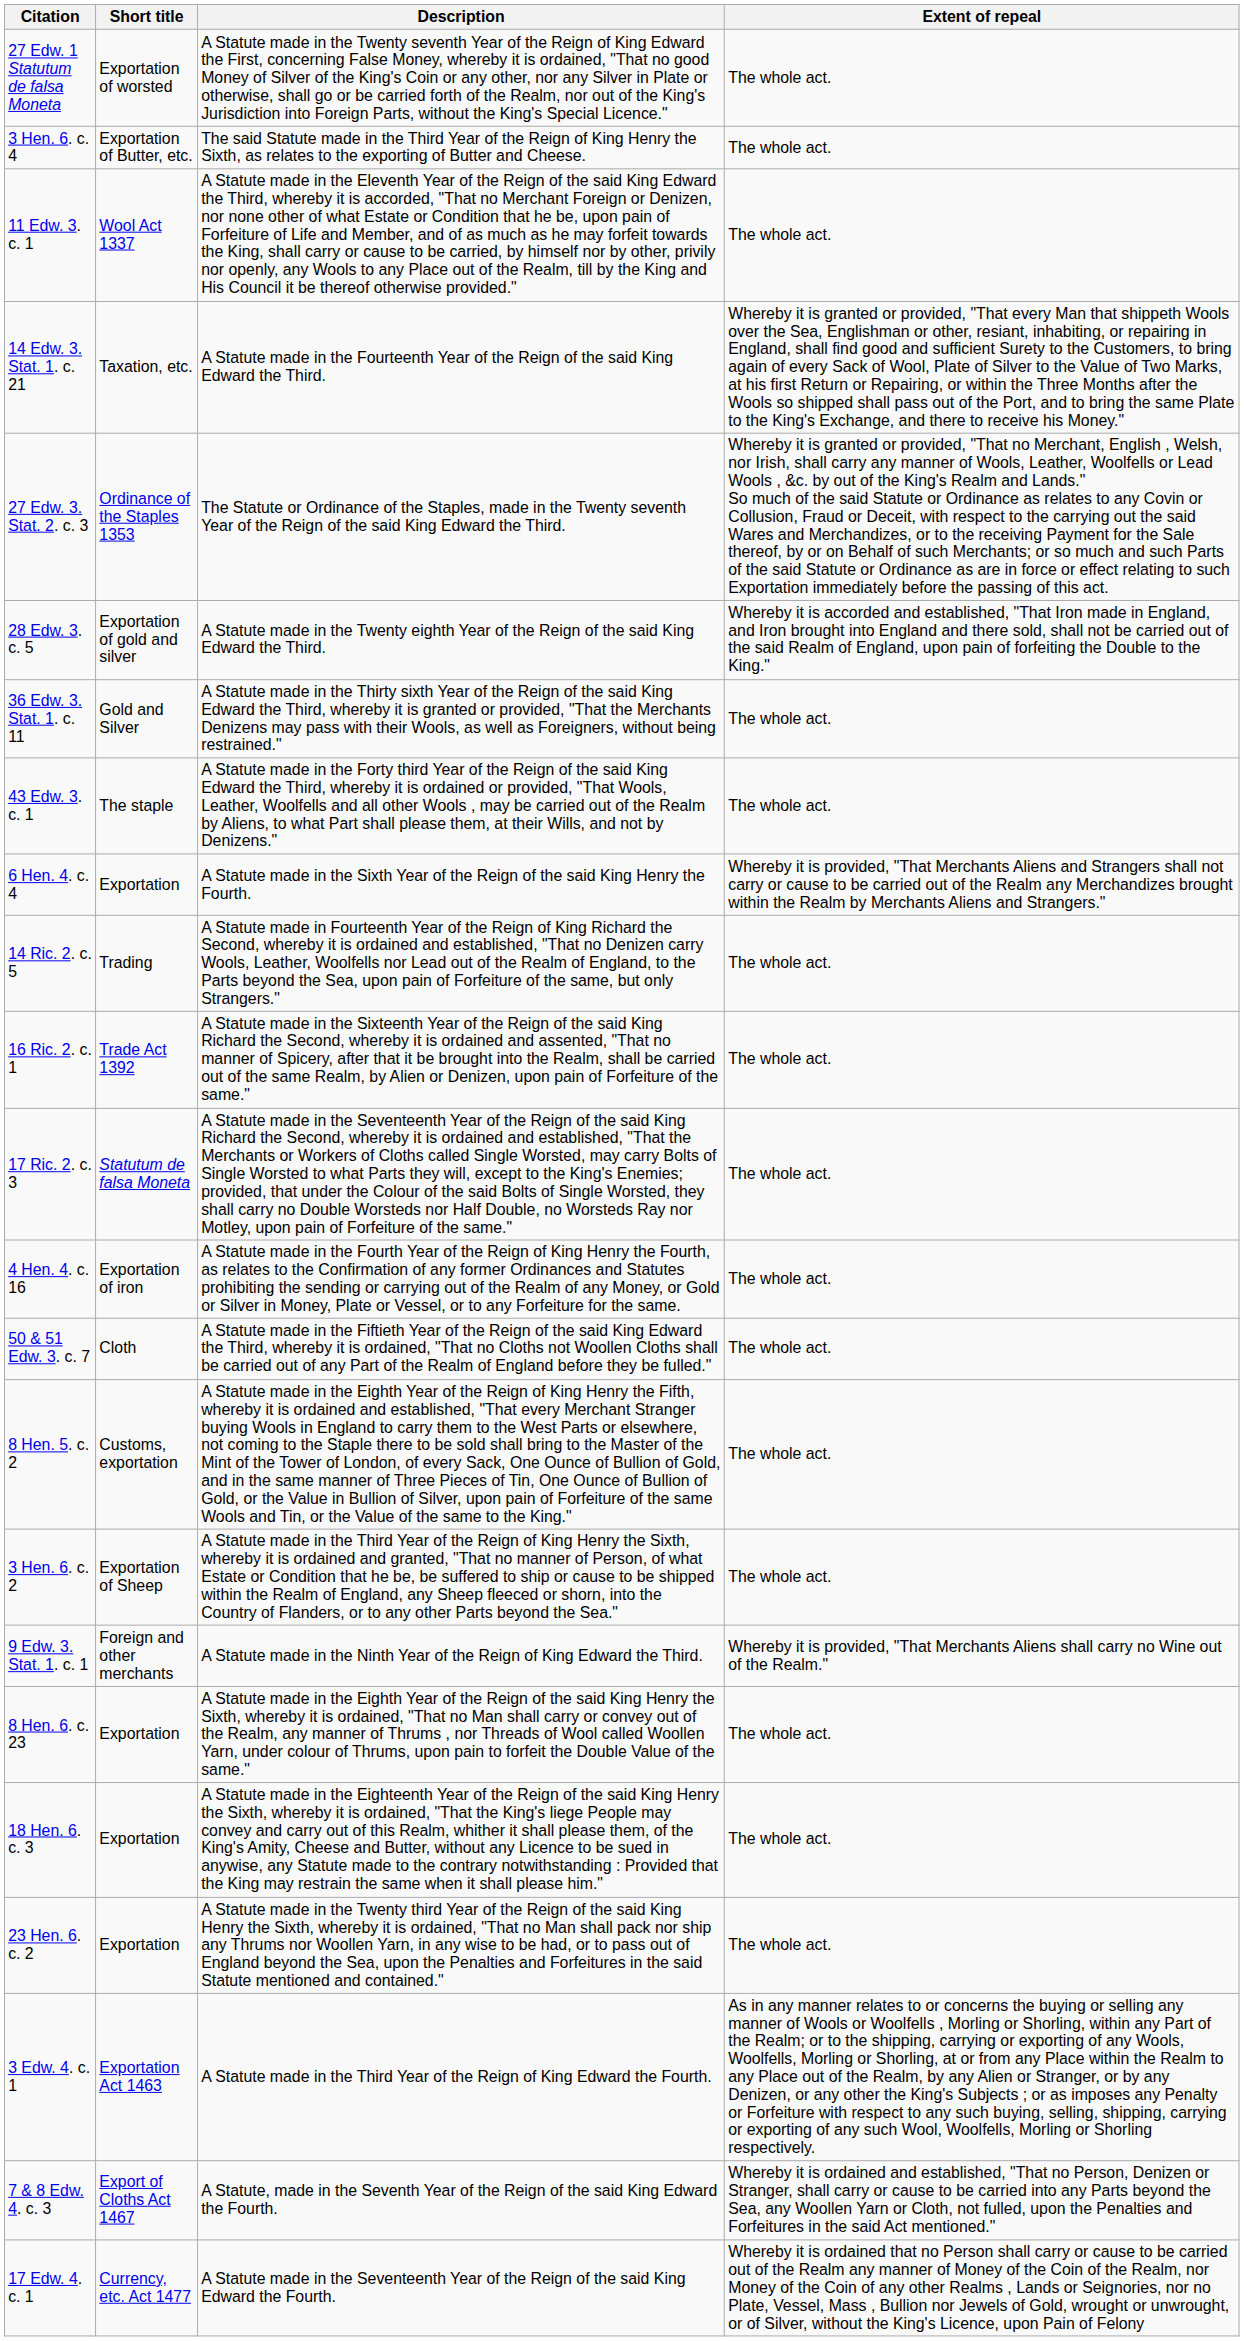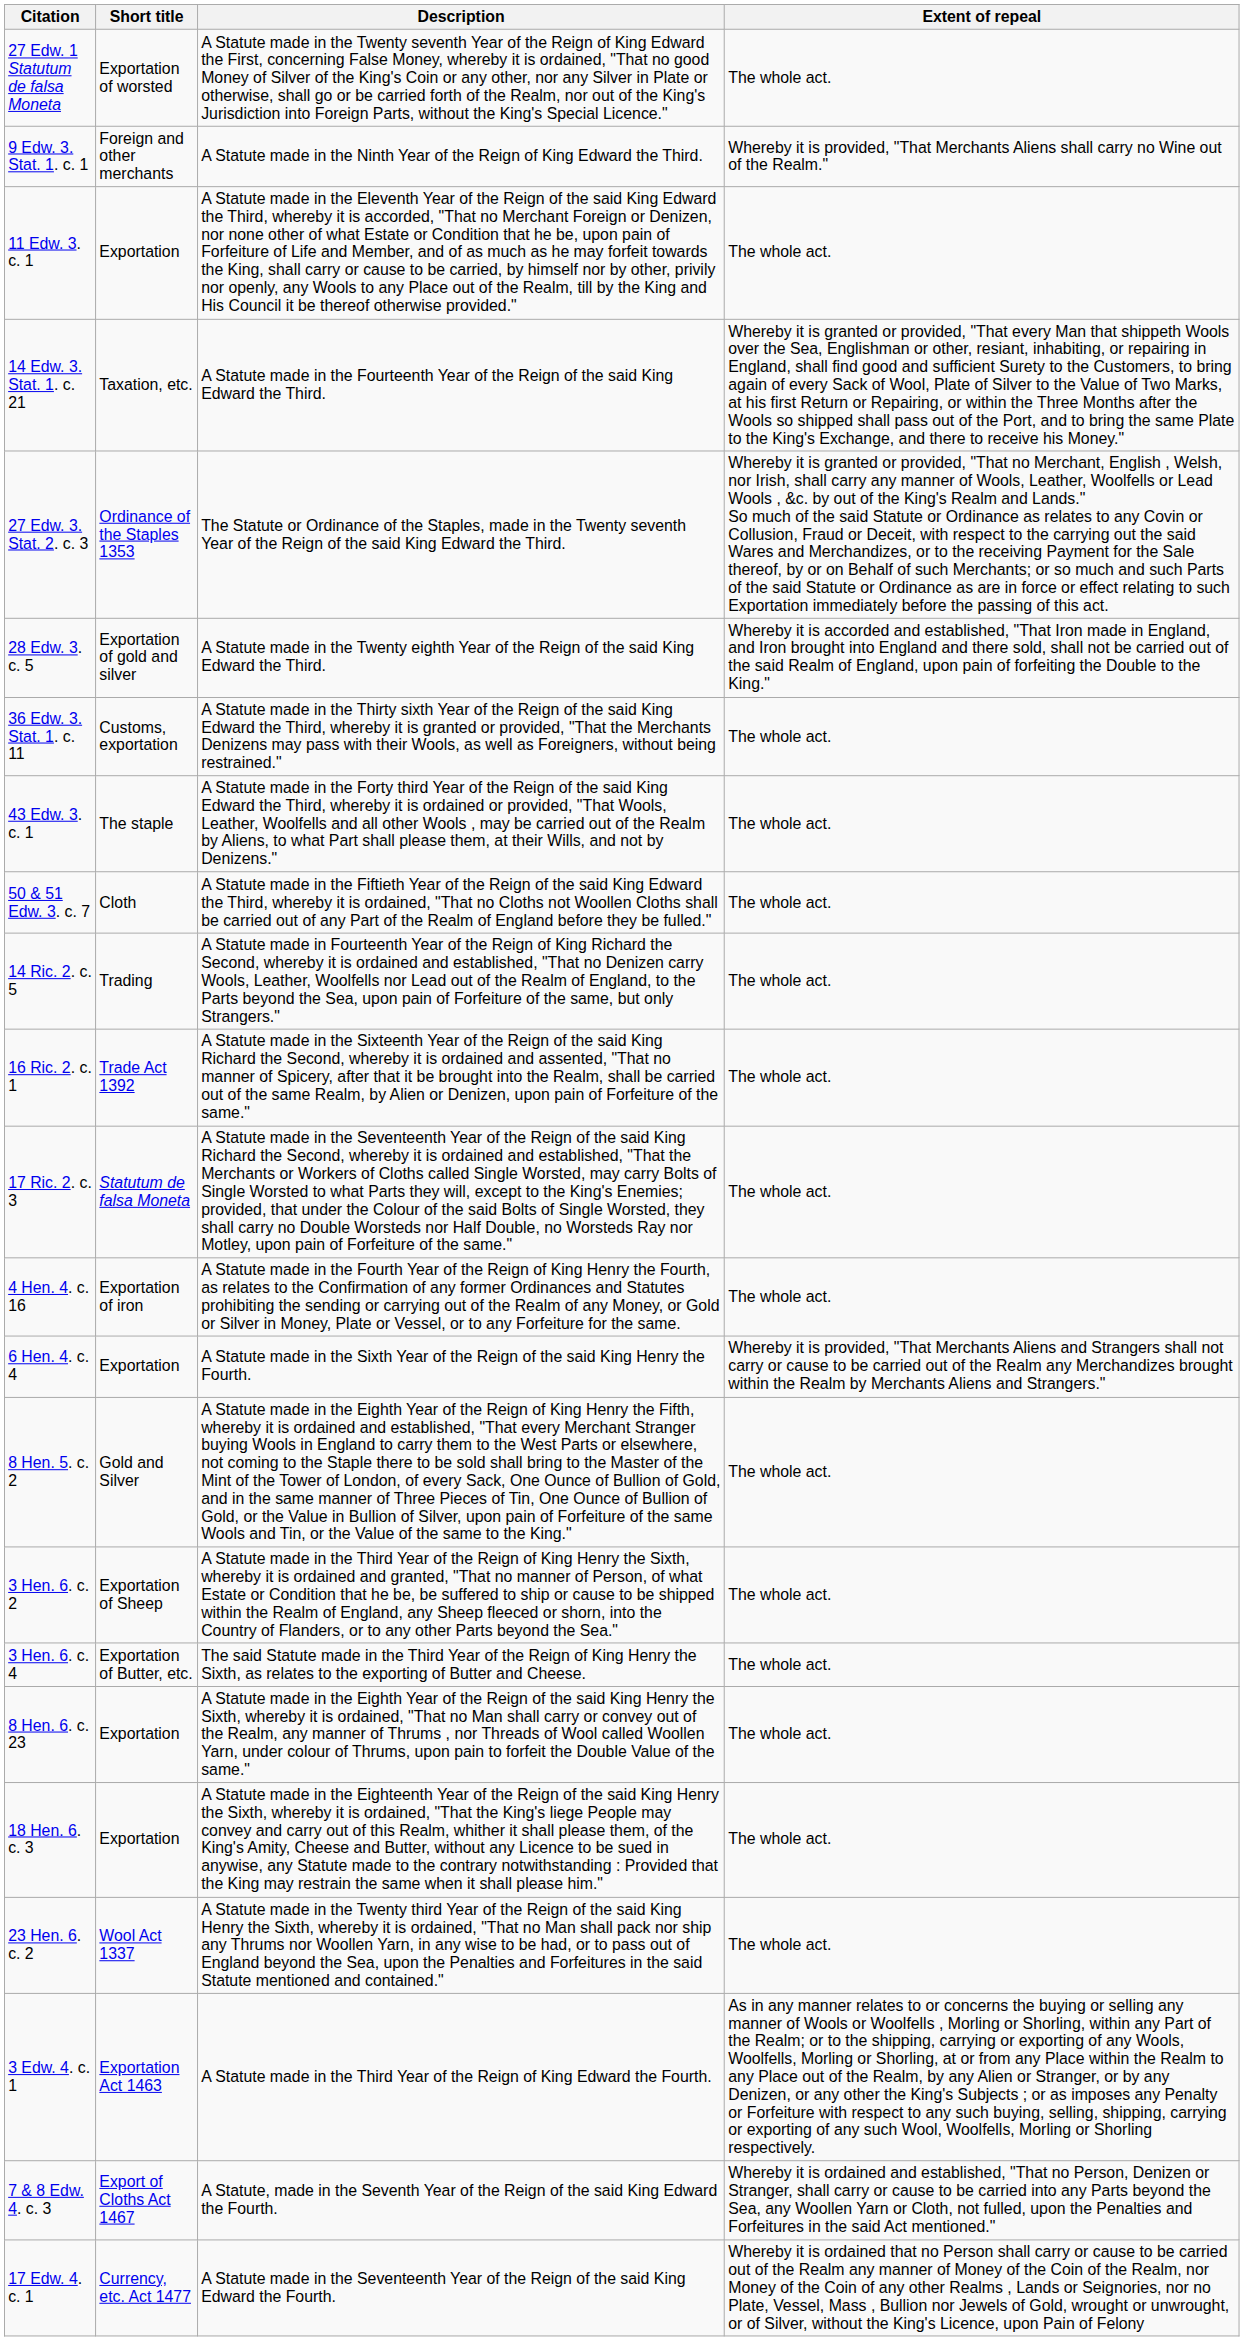 <table class="wikitable">
 <tr>
 <th>Citation</th>
 <th>Short title</th>
 <th>Description</th>
 <th>Extent of repeal</th>
 </tr>
 <tr>
 <td><a href='#'>27 Edw. 1</a> <em><a href='#'>Statutum de falsa Moneta</a></em></td>
 <td>Exportation of worsted</td>
 <td>A Statute made in the Twenty seventh Year of the Reign of King Edward the First, concerning False Money, whereby it is ordained, "That no good Money of Silver of the King's Coin or any other, nor any Silver in Plate or otherwise, shall go or be carried forth of the Realm, nor out of the King's Jurisdiction into Foreign Parts, without the King's Special Licence."</td>
 <td>The whole act.</td>
 </tr>
 <tr>
-<td><a href='#'>3 Hen. 6</a>. c. 4</td>
-<td>Exportation of Butter, etc.</td>
-<td>The said Statute made in the Third Year of the Reign of King Henry the Sixth, as relates to the exporting of Butter and Cheese.</td>
-<td>The whole act.</td>
+<td><a href='#'>9 Edw. 3. Stat. 1</a>. c. 1</td>
+<td>Foreign and other merchants</td>
+<td>A Statute made in the Ninth Year of the Reign of King Edward the Third.</td>
+<td>Whereby it is provided, "That Merchants Aliens shall carry no Wine out of the Realm."</td>
 </tr>
 <tr>
 <td><a href='#'>11 Edw. 3</a>. c. 1</td>
-<td><a href='#'>Wool Act 1337</a></td>
+<td>Exportation</td>
 <td>A Statute made in the Eleventh Year of the Reign of the said King Edward the Third, whereby it is accorded, "That no Merchant Foreign or Denizen, nor none other of what Estate or Condition that he be, upon pain of Forfeiture of Life and Member, and of as much as he may forfeit towards the King, shall carry or cause to be carried, by himself nor by other, privily nor openly, any Wools to any Place out of the Realm, till by the King and His Council it be thereof otherwise provided."</td>
 <td>The whole act.</td>
 </tr>
 <tr>
 <td><a href='#'>14 Edw. 3. Stat. 1</a>. c. 21</td>
 <td>Taxation, etc.</td>
 <td>A Statute made in the Fourteenth Year of the Reign of the said King Edward the Third.</td>
 <td>Whereby it is granted or provided, "That every Man that shippeth Wools over the Sea, Englishman or other, resiant, inhabiting, or repairing in England, shall find good and sufficient Surety to the Customers, to bring again of every Sack of Wool, Plate of Silver to the Value of Two Marks, at his first Return or Repairing, or within the Three Months after the Wools so shipped shall pass out of the Port, and to bring the same Plate to the King's Exchange, and there to receive his Money."</td>
 </tr>
 <tr>
 <td><a href='#'>27 Edw. 3. Stat. 2</a>. c. 3</td>
 <td><a href='#'>Ordinance of the Staples 1353</a></td>
 <td>The Statute or Ordinance of the Staples, made in the Twenty seventh Year of the Reign of the said King Edward the Third.</td>
 <td>Whereby it is granted or provided, "That no Merchant, English , Welsh, nor Irish, shall carry any manner of Wools, Leather, Woolfells or Lead Wools , &c. by out of the King's Realm and Lands."<br>So much of the said Statute or Ordinance as relates to any Covin or Collusion, Fraud or Deceit, with respect to the carrying out the said Wares and Merchandizes, or to the receiving Payment for the Sale thereof, by or on Behalf of such Merchants; or so much and such Parts of the said Statute or Ordinance as are in force or effect relating to such Exportation immediately before the passing of this act.</td>
 </tr>
 <tr>
 <td><a href='#'>28 Edw. 3</a>. c. 5</td>
 <td>Exportation of gold and silver</td>
 <td>A Statute made in the Twenty eighth Year of  the Reign of the said King Edward the Third.</td>
 <td>Whereby it is accorded and established, "That Iron made in England, and Iron brought into England and there sold, shall not be carried out of the said Realm of England, upon pain of forfeiting the Double to the King."</td>
 </tr>
 <tr>
 <td><a href='#'>36 Edw. 3. Stat. 1</a>. c. 11</td>
-<td>Gold and Silver</td>
+<td>Customs, exportation</td>
 <td>A Statute made in the Thirty sixth Year of the Reign of the said King Edward the Third, whereby it is granted or provided, "That the Merchants Denizens may pass with their Wools, as well as Foreigners, without being restrained."</td>
 <td>The whole act.</td>
 </tr>
 <tr>
 <td><a href='#'>43 Edw. 3</a>. c. 1</td>
 <td>The staple</td>
 <td>A Statute made in the Forty third Year of the Reign of the said King Edward the Third, whereby it is ordained or provided, "That Wools, Leather, Woolfells and all other Wools , may be carried out of the Realm by Aliens, to what Part shall please them, at their Wills, and not by Denizens."</td>
 <td>The whole act.</td>
 </tr>
 <tr>
-<td><a href='#'>6 Hen. 4</a>. c. 4</td>
-<td>Exportation</td>
-<td>A Statute made in the Sixth Year of the Reign of the said King Henry the Fourth.</td>
-<td>Whereby it is provided, "That Merchants Aliens and Strangers shall not carry or cause to be carried out of the Realm any Merchandizes brought within the Realm by Merchants Aliens and Strangers."</td>
+<td><a href='#'>50 & 51 Edw. 3</a>. c. 7</td>
+<td>Cloth</td>
+<td>A Statute made in the Fiftieth Year of the Reign of the said King Edward the Third, whereby it is ordained, "That no Cloths not Woollen Cloths shall be carried out of any Part of the Realm of England before they be fulled."</td>
+<td>The whole act.</td>
 </tr>
 <tr>
 <td><a href='#'>14 Ric. 2</a>. c. 5</td>
 <td>Trading</td>
 <td>A Statute made in Fourteenth Year of the Reign of King Richard the Second, whereby it is ordained and established, "That no Denizen carry Wools, Leather, Woolfells nor Lead out of the Realm of England, to the Parts beyond the Sea, upon pain of Forfeiture of the same, but only Strangers."</td>
 <td>The whole act.</td>
 </tr>
 <tr>
 <td><a href='#'>16 Ric. 2</a>. c. 1</td>
 <td><a href='#'>Trade Act 1392</a></td>
 <td>A Statute made in the Sixteenth Year of the Reign of the said King Richard the Second, whereby it is ordained and assented, "That no manner of Spicery, after that it be brought into the Realm, shall be carried out of the same Realm, by Alien or Denizen, upon pain of Forfeiture of the same."</td>
 <td>The whole act.</td>
 </tr>
 <tr>
 <td><a href='#'>17 Ric. 2</a>. c. 3</td>
 <td><em><a href='#'>Statutum de falsa Moneta</a></em></td>
 <td>A Statute made in the Seventeenth Year of the Reign of the said King Richard the Second, whereby it is ordained and established, "That the Merchants or Workers of Cloths called Single Worsted, may carry Bolts of Single Worsted to what Parts they will, except to the King's Enemies; provided, that under the Colour of the said Bolts of Single Worsted, they shall carry no Double Worsteds nor Half Double, no Worsteds Ray nor Motley, upon pain of Forfeiture of the same."</td>
 <td>The whole act.</td>
 </tr>
 <tr>
 <td><a href='#'>4 Hen. 4</a>. c. 16</td>
 <td>Exportation of iron</td>
 <td>A Statute made in the Fourth Year of the Reign of King Henry the Fourth, as relates to the Confirmation of any former Ordinances and Statutes prohibiting the sending or carrying out of the Realm of any Money, or Gold or Silver in Money, Plate or Vessel, or to any Forfeiture for the same.</td>
 <td>The whole act.</td>
 </tr>
 <tr>
-<td><a href='#'>50 & 51 Edw. 3</a>. c. 7</td>
-<td>Cloth</td>
-<td>A Statute made in the Fiftieth Year of the Reign of the said King Edward the Third, whereby it is ordained, "That no Cloths not Woollen Cloths shall be carried out of any Part of the Realm of England before they be fulled."</td>
-<td>The whole act.</td>
+<td><a href='#'>6 Hen. 4</a>. c. 4</td>
+<td>Exportation</td>
+<td>A Statute made in the Sixth Year of the Reign of the said King Henry the Fourth.</td>
+<td>Whereby it is provided, "That Merchants Aliens and Strangers shall not carry or cause to be carried out of the Realm any Merchandizes brought within the Realm by Merchants Aliens and Strangers."</td>
 </tr>
 <tr>
 <td><a href='#'>8 Hen. 5</a>. c. 2</td>
-<td>Customs, exportation</td>
+<td>Gold and Silver</td>
 <td>A Statute made in the Eighth Year of the Reign of King Henry the Fifth, whereby it is ordained and established, "That every Merchant Stranger buying Wools in England to carry them to the West Parts or elsewhere, not coming to the Staple there to be sold shall bring to the Master of the Mint of the Tower of London, of every Sack, One Ounce of Bullion of Gold, and in the same manner of Three Pieces of Tin, One Ounce of Bullion of Gold, or the Value in Bullion of Silver, upon pain of Forfeiture of the same Wools and Tin, or the Value of the same to the King."</td>
 <td>The whole act.</td>
 </tr>
 <tr>
 <td><a href='#'>3 Hen. 6</a>. c. 2</td>
 <td>Exportation of Sheep</td>
 <td>A Statute made in the Third Year of the Reign of King Henry the Sixth, whereby it is ordained and granted, "That no manner of Person, of what Estate or Condition that he be, be suffered to ship or cause to be shipped within the Realm of England, any Sheep fleeced or shorn, into the Country of Flanders, or to any other Parts beyond the Sea."</td>
 <td>The whole act.</td>
 </tr>
 <tr>
-<td><a href='#'>9 Edw. 3. Stat. 1</a>. c. 1</td>
-<td>Foreign and other merchants</td>
-<td>A Statute made in the Ninth Year of the Reign of King Edward the Third.</td>
-<td>Whereby it is provided, "That Merchants Aliens shall carry no Wine out of the Realm."</td>
+<td><a href='#'>3 Hen. 6</a>. c. 4</td>
+<td>Exportation of Butter, etc.</td>
+<td>The said Statute made in the Third Year of the Reign of King Henry the Sixth, as relates to the exporting of Butter and Cheese.</td>
+<td>The whole act.</td>
 </tr>
 <tr>
 <td><a href='#'>8 Hen. 6</a>. c. 23</td>
 <td>Exportation</td>
 <td>A Statute made in the Eighth Year of the Reign of the said King Henry the Sixth, whereby it is ordained, "That no Man shall carry or convey out of the Realm, any manner of Thrums , nor Threads of Wool called Woollen Yarn, under colour of Thrums, upon pain to forfeit the Double Value of the same."</td>
 <td>The whole act.</td>
 </tr>
 <tr>
 <td><a href='#'>18 Hen. 6</a>. c. 3</td>
 <td>Exportation</td>
 <td>A Statute made in the Eighteenth Year of the Reign of the said King Henry the Sixth, whereby it is ordained, "That the King's liege People may convey and carry out of this Realm, whither it shall please them, of the King's Amity, Cheese and Butter, without any Licence to be sued in anywise, any Statute made to the contrary notwithstanding : Provided that the King may restrain the same when it shall please him."</td>
 <td>The whole act.</td>
 </tr>
 <tr>
 <td><a href='#'>23 Hen. 6</a>. c. 2</td>
-<td>Exportation</td>
+<td><a href='#'>Wool Act 1337</a></td>
 <td>A Statute made in the Twenty third Year of the Reign of the said King Henry the Sixth, whereby it is ordained, "That no Man shall pack nor ship any Thrums nor Woollen Yarn, in any wise to be had, or to pass out of England beyond the Sea, upon the Penalties and Forfeitures in the said Statute mentioned and contained."</td>
 <td>The whole act.</td>
 </tr>
 <tr>
 <td><a href='#'>3 Edw. 4</a>. c. 1</td>
 <td><a href='#'>Exportation Act 1463</a></td>
 <td>A Statute made in the Third Year of the Reign of King Edward the Fourth.</td>
 <td>As in any manner relates to or concerns the buying or selling any manner of Wools or Woolfells , Morling or Shorling, within any Part of the Realm; or to the shipping, carrying or exporting of any Wools, Woolfells, Morling or Shorling, at or from any Place within the Realm to any Place out of the Realm, by any Alien or Stranger, or by any Denizen, or any other the King's Subjects ; or as imposes any Penalty or Forfeiture with respect to any such buying, selling, shipping, carrying or exporting of any such Wool, Woolfells, Morling or Shorling respectively.</td>
 </tr>
 <tr>
 <td><a href='#'>7 & 8 Edw. 4</a>. c. 3</td>
 <td><a href='#'>Export of Cloths Act 1467</a></td>
 <td>A Statute, made in the Seventh Year of the Reign of the said King Edward the Fourth.</td>
 <td>Whereby it is ordained and established, "That no Person, Denizen or Stranger, shall carry or cause to be carried into any Parts beyond the Sea, any Woollen Yarn or Cloth, not fulled, upon the Penalties and Forfeitures in the said Act mentioned."</td>
 </tr>
 <tr>
 <td><a href='#'>17 Edw. 4</a>. c. 1</td>
 <td><a href='#'>Currency, etc. Act 1477</a></td>
 <td>A Statute made in the Seventeenth Year of the Reign of the said King Edward the Fourth.</td>
 <td>Whereby it is ordained that no Person shall carry or cause to be carried out of the Realm any manner of Money of the Coin of the Realm, nor Money of the Coin of any other Realms , Lands or Seignories, nor no Plate, Vessel, Mass , Bullion nor Jewels of Gold, wrought or unwrought, or of Silver, without the King's Licence, upon Pain of Felony</td>
 </tr>
 </table>
